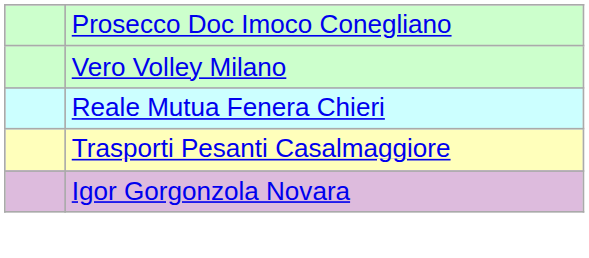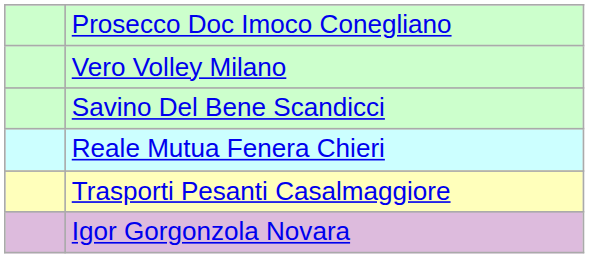 <table class="wikitable" style="text-align: center;">
 <tr bgcolor=#ccffcc>
 <td width=30></td>
 <td width=310 align=left><a href='#'>Prosecco Doc Imoco Conegliano</a></td>
 </tr>
 <tr bgcolor=#ccffcc>
 <td></td>
 <td align=left><a href='#'>Vero Volley Milano</a></td>
+</tr>
+<tr bgcolor=#ccffcc>
+<td></td>
+<td align=left><a href='#'>Savino Del Bene Scandicci</a></td>
 </tr>
 <tr bgcolor=#ccffff>
 <td></td>
 <td align=left><a href='#'>Reale Mutua Fenera Chieri</a></td>
 </tr>
 <tr bgcolor=#ffffbb>
 <td></td>
 <td align=left><a href='#'>Trasporti Pesanti Casalmaggiore</a></td>
 </tr>
 <tr bgcolor=#ddbbdd>
 <td></td>
 <td align=left><a href='#'>Igor Gorgonzola Novara</a></td>
 </tr>
 </table>
